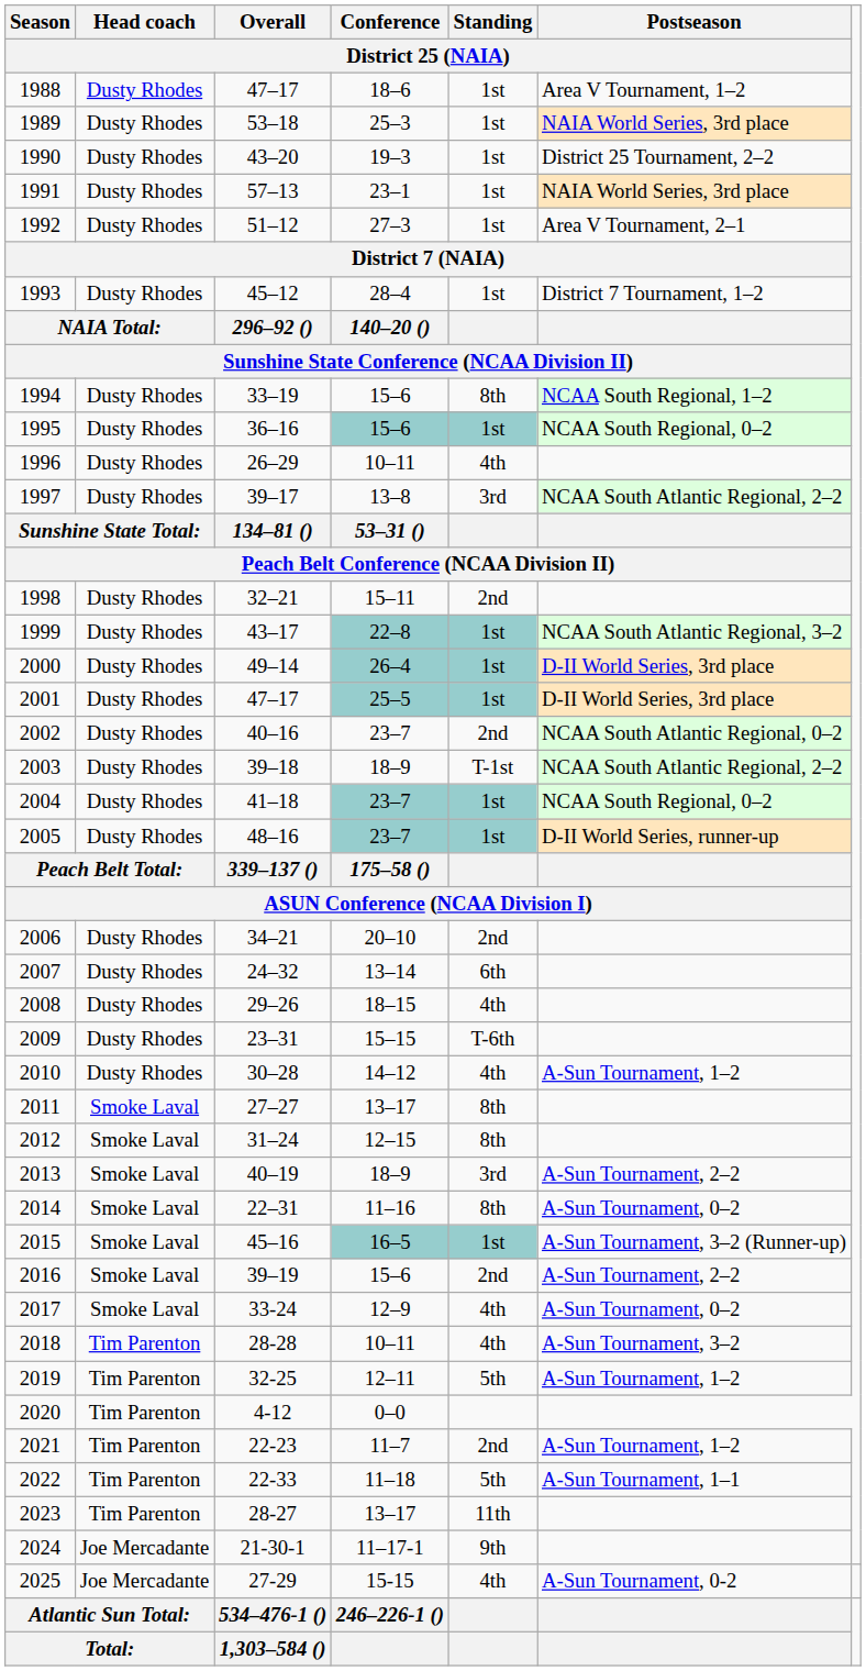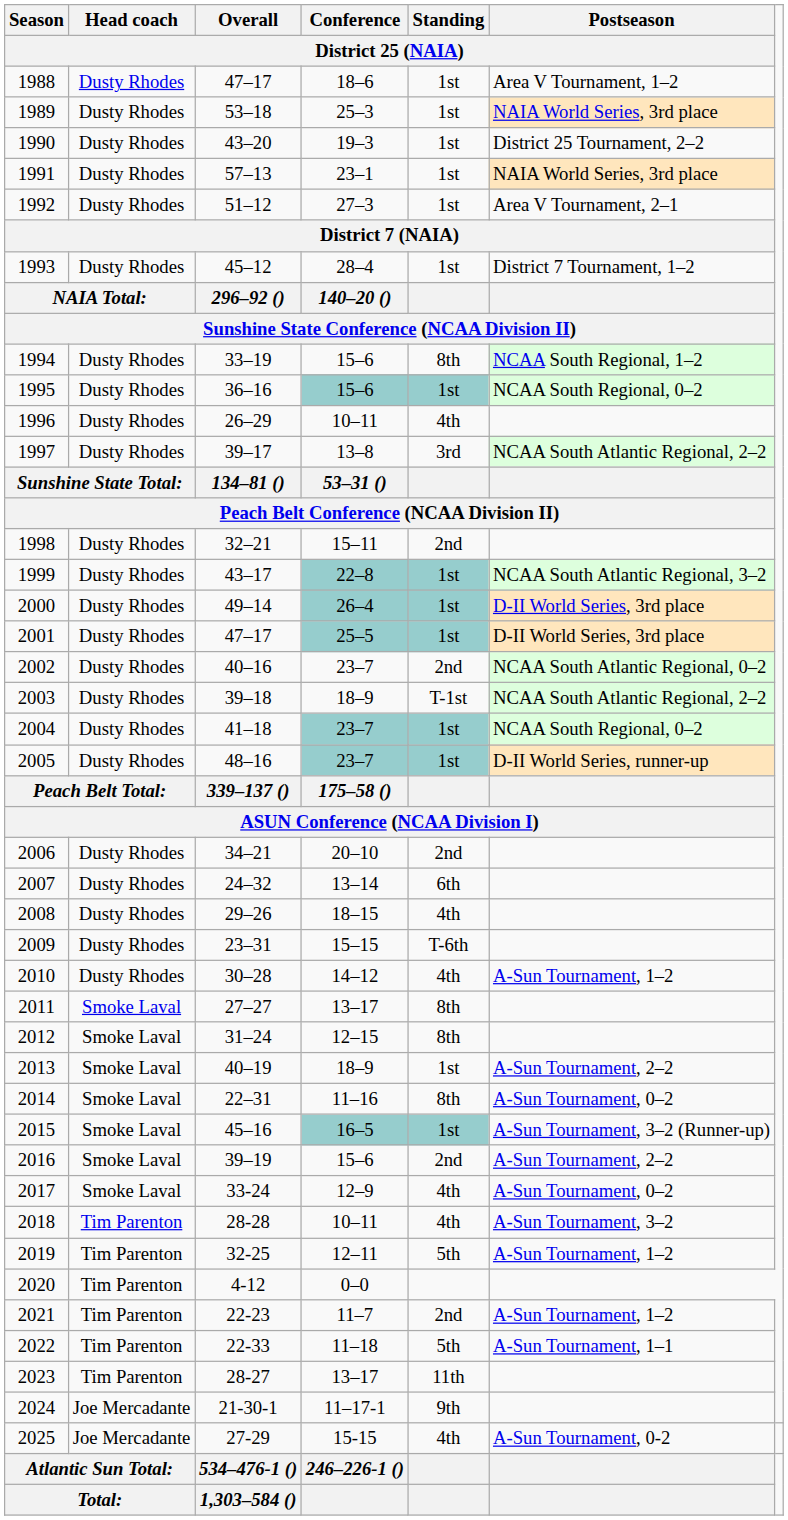 <table class="wikitable" style="font-size: 95%">
 <tr>
 <th>Season</th>
 <th>Head coach</th>
 <th>Overall</th>
 <th>Conference</th>
 <th>Standing</th>
 <th>Postseason</th>
 </tr>
 <tr>
 <th colspan="6" style="text-align:center;">District 25 (<a href='#'>NAIA</a>)</th>
 </tr>
 <tr>
 <td style="text-align:center;">1988</td>
 <td style="text-align:center;"><a href='#'>Dusty Rhodes</a></td>
 <td style="text-align:center;">47–17</td>
 <td style="text-align:center;">18–6</td>
 <td style="text-align:center;">1st</td>
 <td>Area V Tournament, 1–2</td>
 </tr>
 <tr>
 <td style="text-align:center;">1989</td>
 <td style="text-align:center;">Dusty Rhodes</td>
 <td style="text-align:center;">53–18</td>
 <td style="text-align:center;">25–3</td>
 <td style="text-align:center;">1st</td>
 <td style="background:#ffe6bd;"><a href='#'>NAIA World Series</a>, 3rd place</td>
 </tr>
 <tr>
 <td style="text-align:center;">1990</td>
 <td style="text-align:center;">Dusty Rhodes</td>
 <td style="text-align:center;">43–20</td>
 <td style="text-align:center;">19–3</td>
 <td style="text-align:center;">1st</td>
 <td>District 25 Tournament, 2–2</td>
 </tr>
 <tr>
 <td style="text-align:center;">1991</td>
 <td style="text-align:center;">Dusty Rhodes</td>
 <td style="text-align:center;">57–13</td>
 <td style="text-align:center;">23–1</td>
 <td style="text-align:center;">1st</td>
 <td style="background:#ffe6bd;">NAIA World Series, 3rd place</td>
 </tr>
 <tr>
 <td style="text-align:center;">1992</td>
 <td style="text-align:center;">Dusty Rhodes</td>
 <td style="text-align:center;">51–12</td>
 <td style="text-align:center;">27–3</td>
 <td style="text-align:center;">1st</td>
 <td>Area V Tournament, 2–1</td>
 </tr>
 <tr>
 <th colspan="6" style="text-align:center;">District 7 (NAIA)</th>
 </tr>
 <tr>
 <td style="text-align:center;">1993</td>
 <td style="text-align:center;">Dusty Rhodes</td>
 <td style="text-align:center;">45–12</td>
 <td style="text-align:center;">28–4</td>
 <td style="text-align:center;">1st</td>
 <td>District 7 Tournament, 1–2</td>
 </tr>
 <tr>
 <th colspan="2"><em>NAIA Total:</em></th>
 <th><em>296–92 ()</em></th>
 <th><em>140–20 ()</em></th>
 <th></th>
 <th></th>
 </tr>
 <tr>
 <th colspan="6" style="text-align:center;"><a href='#'>Sunshine State Conference</a> (<a href='#'>NCAA Division II</a>)</th>
 </tr>
 <tr>
 <td style="text-align:center;">1994</td>
 <td style="text-align:center;">Dusty Rhodes</td>
 <td style="text-align:center;">33–19</td>
 <td style="text-align:center;">15–6</td>
 <td style="text-align:center;">8th</td>
 <td style="background:#dfd;"><a href='#'>NCAA</a> South Regional, 1–2</td>
 </tr>
 <tr>
 <td style="text-align:center;">1995</td>
 <td style="text-align:center;">Dusty Rhodes</td>
 <td style="text-align:center;">36–16</td>
 <td style="text-align:center; background:#96cdcd;">15–6</td>
 <td style="text-align:center; background:#96cdcd;">1st</td>
 <td style="background:#dfd;">NCAA South Regional, 0–2</td>
 </tr>
 <tr>
 <td style="text-align:center;">1996</td>
 <td style="text-align:center;">Dusty Rhodes</td>
 <td style="text-align:center;">26–29</td>
 <td style="text-align:center;">10–11</td>
 <td style="text-align:center;">4th</td>
 <td></td>
 </tr>
 <tr>
 <td style="text-align:center;">1997</td>
 <td style="text-align:center;">Dusty Rhodes</td>
 <td style="text-align:center;">39–17</td>
 <td style="text-align:center;">13–8</td>
 <td style="text-align:center;">3rd</td>
 <td style="background:#dfd;">NCAA South Atlantic Regional, 2–2</td>
 </tr>
 <tr>
 <th colspan="2"><em>Sunshine State Total:</em></th>
 <th><em>134–81 ()</em></th>
 <th><em>53–31 ()</em></th>
 <th></th>
 <th></th>
 </tr>
 <tr>
 <th colspan="6" style="text-align:center;"><a href='#'>Peach Belt Conference</a> (NCAA Division II)</th>
 </tr>
 <tr>
 <td style="text-align:center;">1998</td>
 <td style="text-align:center;">Dusty Rhodes</td>
 <td style="text-align:center;">32–21</td>
 <td style="text-align:center;">15–11</td>
 <td style="text-align:center;">2nd</td>
 <td></td>
 </tr>
 <tr>
 <td style="text-align:center;">1999</td>
 <td style="text-align:center;">Dusty Rhodes</td>
 <td style="text-align:center;">43–17</td>
 <td style="text-align:center; background:#96cdcd;">22–8</td>
 <td style="text-align:center; background:#96cdcd;">1st</td>
 <td style="background:#dfd;">NCAA South Atlantic Regional, 3–2</td>
 </tr>
 <tr>
 <td style="text-align:center;">2000</td>
 <td style="text-align:center;">Dusty Rhodes</td>
 <td style="text-align:center;">49–14</td>
 <td style="text-align:center; background:#96cdcd;">26–4</td>
 <td style="text-align:center; background:#96cdcd;">1st</td>
 <td style="background:#ffe6bd;"><a href='#'>D-II World Series</a>, 3rd place</td>
 </tr>
 <tr>
 <td style="text-align:center;">2001</td>
 <td style="text-align:center;">Dusty Rhodes</td>
 <td style="text-align:center;">47–17</td>
 <td style="text-align:center; background:#96cdcd;">25–5</td>
 <td style="text-align:center; background:#96cdcd;">1st</td>
 <td style="background:#ffe6bd;">D-II World Series, 3rd place</td>
 </tr>
 <tr>
 <td style="text-align:center;">2002</td>
 <td style="text-align:center;">Dusty Rhodes</td>
 <td style="text-align:center;">40–16</td>
 <td style="text-align:center;">23–7</td>
 <td style="text-align:center;">2nd</td>
 <td style="background:#dfd;">NCAA South Atlantic Regional, 0–2</td>
 </tr>
 <tr>
 <td style="text-align:center;">2003</td>
 <td style="text-align:center;">Dusty Rhodes</td>
 <td style="text-align:center;">39–18</td>
 <td style="text-align:center;">18–9</td>
 <td style="text-align:center;">T-1st</td>
 <td style="background:#dfd;">NCAA South Atlantic Regional, 2–2</td>
 </tr>
 <tr>
 <td style="text-align:center;">2004</td>
 <td style="text-align:center;">Dusty Rhodes</td>
 <td style="text-align:center;">41–18</td>
 <td style="text-align:center; background:#96cdcd;">23–7</td>
 <td style="text-align:center; background:#96cdcd;">1st</td>
 <td style="background:#dfd;">NCAA South Regional, 0–2</td>
 </tr>
 <tr>
 <td style="text-align:center;">2005</td>
 <td style="text-align:center;">Dusty Rhodes</td>
 <td style="text-align:center;">48–16</td>
 <td style="text-align:center; background:#96cdcd;">23–7</td>
 <td style="text-align:center; background:#96cdcd;">1st</td>
 <td style="background:#ffe6bd;">D-II World Series, runner-up</td>
 </tr>
 <tr>
 <th colspan="2"><em>Peach Belt Total:</em></th>
 <th><em>339–137 ()</em></th>
 <th><em>175–58 ()</em></th>
 <th></th>
 <th></th>
 </tr>
 <tr>
 <th colspan="6" style="text-align:center;"><a href='#'>ASUN Conference</a> (<a href='#'>NCAA Division I</a>)</th>
 </tr>
 <tr>
 <td style="text-align:center;">2006</td>
 <td style="text-align:center;">Dusty Rhodes</td>
 <td style="text-align:center;">34–21</td>
 <td style="text-align:center;">20–10</td>
 <td style="text-align:center;">2nd</td>
 <td></td>
 </tr>
 <tr>
 <td style="text-align:center;">2007</td>
 <td style="text-align:center;">Dusty Rhodes</td>
 <td style="text-align:center;">24–32</td>
 <td style="text-align:center;">13–14</td>
 <td style="text-align:center;">6th</td>
 <td></td>
 </tr>
 <tr>
 <td style="text-align:center;">2008</td>
 <td style="text-align:center;">Dusty Rhodes</td>
 <td style="text-align:center;">29–26</td>
 <td style="text-align:center;">18–15</td>
 <td style="text-align:center;">4th</td>
 <td></td>
 </tr>
 <tr>
 <td style="text-align:center;">2009</td>
 <td style="text-align:center;">Dusty Rhodes</td>
 <td style="text-align:center;">23–31</td>
 <td style="text-align:center;">15–15</td>
 <td style="text-align:center;">T-6th</td>
 <td></td>
 </tr>
 <tr>
 <td style="text-align:center;">2010</td>
 <td style="text-align:center;">Dusty Rhodes</td>
 <td style="text-align:center;">30–28</td>
 <td style="text-align:center;">14–12</td>
 <td style="text-align:center;">4th</td>
 <td><a href='#'>A-Sun Tournament</a>, 1–2</td>
 </tr>
 <tr>
 <td style="text-align:center;">2011</td>
 <td style="text-align:center;"><a href='#'>Smoke Laval</a></td>
 <td style="text-align:center;">27–27</td>
 <td style="text-align:center;">13–17</td>
 <td style="text-align:center;">8th</td>
 <td></td>
 </tr>
 <tr>
 <td style="text-align:center;">2012</td>
 <td style="text-align:center;">Smoke Laval</td>
 <td style="text-align:center;">31–24</td>
 <td style="text-align:center;">12–15</td>
 <td style="text-align:center;">8th</td>
 <td></td>
 </tr>
 <tr>
 <td style="text-align:center;">2013</td>
 <td style="text-align:center;">Smoke Laval</td>
 <td style="text-align:center;">40–19</td>
 <td style="text-align:center;">18–9</td>
-<td style="text-align:center;">3rd</td>
+<td style="text-align:center;">1st</td>
 <td><a href='#'>A-Sun Tournament</a>, 2–2</td>
 </tr>
 <tr>
 <td style="text-align:center;">2014</td>
 <td style="text-align:center;">Smoke Laval</td>
 <td style="text-align:center;">22–31</td>
 <td style="text-align:center;">11–16</td>
 <td style="text-align:center;">8th</td>
 <td><a href='#'>A-Sun Tournament</a>, 0–2</td>
 </tr>
 <tr>
 <td style="text-align:center;">2015</td>
 <td style="text-align:center;">Smoke Laval</td>
 <td style="text-align:center;">45–16</td>
 <td style="text-align:center; background:#96cdcd;">16–5</td>
 <td style="text-align:center; background:#96cdcd;">1st</td>
 <td><a href='#'>A-Sun Tournament</a>, 3–2 (Runner-up)</td>
 </tr>
 <tr>
 <td style="text-align:center;">2016</td>
 <td style="text-align:center;">Smoke Laval</td>
 <td style="text-align:center;">39–19</td>
 <td style="text-align:center;">15–6</td>
 <td style="text-align:center;">2nd</td>
 <td><a href='#'>A-Sun Tournament</a>, 2–2</td>
 </tr>
 <tr>
 <td style="text-align:center;">2017</td>
 <td style="text-align:center;">Smoke Laval</td>
 <td style="text-align:center;">33-24</td>
 <td style="text-align:center;">12–9</td>
 <td style="text-align:center;">4th</td>
 <td><a href='#'>A-Sun Tournament</a>, 0–2</td>
 </tr>
 <tr>
 <td style="text-align:center;">2018</td>
 <td style="text-align:center;"><a href='#'>Tim Parenton</a></td>
 <td style="text-align:center;">28-28</td>
 <td style="text-align:center;">10–11</td>
 <td style="text-align:center;">4th</td>
 <td><a href='#'>A-Sun Tournament</a>, 3–2</td>
 </tr>
 <tr>
 <td style="text-align:center;">2019</td>
 <td style="text-align:center;">Tim Parenton</td>
 <td style="text-align:center;">32-25</td>
 <td style="text-align:center;">12–11</td>
 <td style="text-align:center;">5th</td>
 <td><a href='#'>A-Sun Tournament</a>, 1–2</td>
 </tr>
 <tr>
 <td style="text-align:center;">2020</td>
 <td style="text-align:center;">Tim Parenton</td>
 <td style="text-align:center;">4-12</td>
 <td style="text-align:center;">0–0</td>
 <td style="text-align:center;"></td>
 </tr>
 <tr>
 <td style="text-align:center;">2021</td>
 <td style="text-align:center;">Tim Parenton</td>
 <td style="text-align:center;">22-23</td>
 <td style="text-align:center;">11–7</td>
 <td style="text-align:center;">2nd </td>
 <td><a href='#'>A-Sun Tournament</a>, 1–2</td>
 </tr>
 <tr>
 <td style="text-align:center;">2022</td>
 <td style="text-align:center;">Tim Parenton</td>
 <td style="text-align:center;">22-33</td>
 <td style="text-align:center;">11–18</td>
 <td style="text-align:center;">5th </td>
 <td><a href='#'>A-Sun Tournament</a>, 1–1</td>
 </tr>
 <tr>
 <td style="text-align:center;">2023</td>
 <td style="text-align:center;">Tim Parenton</td>
 <td style="text-align:center;">28-27</td>
 <td style="text-align:center;">13–17</td>
 <td style="text-align:center;">11th</td>
 <td></td>
 </tr>
 <tr>
 <td style="text-align:center;">2024</td>
 <td style="text-align:center;">Joe Mercadante</td>
 <td style="text-align:center;">21-30-1</td>
 <td style="text-align:center;">11–17-1</td>
 <td style="text-align:center;">9th</td>
 <td></td>
 </tr>
 <tr>
 <td style="text-align:center;">2025</td>
 <td style="text-align:center;">Joe Mercadante</td>
 <td style="text-align:center;">27-29</td>
 <td style="text-align:center;">15-15</td>
 <td style="text-align:center;">4th </td>
 <td><a href='#'>A-Sun Tournament</a>, 0-2</td>
 <td></td>
 </tr>
 <tr>
 <th colspan="2"><em>Atlantic Sun Total:</em></th>
 <th><em>534–476-1 ()</em></th>
 <th><em>246–226-1 ()</em></th>
 <th></th>
 <th></th>
 </tr>
 <tr>
 <th colspan="2"><em>Total:</em></th>
 <th><em>1,303–584 ()</em></th>
 <th></th>
 <th></th>
 <th></th>
 </tr>
 </table>
